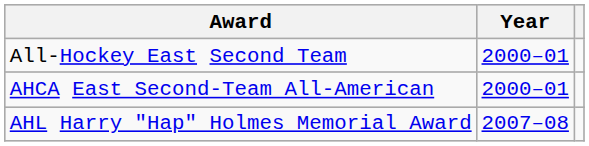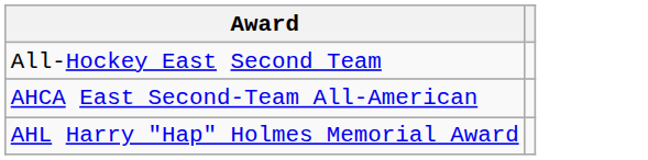 <table class="wikitable">
 <tr>
 <th>Award</th>
-<th>Year</th>
 <th></th>
 </tr>
 <tr>
 <td>All-<a href='#'>Hockey East</a> <a href='#'>Second Team</a></td>
-<td><a href='#'>2000–01</a></td>
 <td></td>
 </tr>
 <tr>
 <td><a href='#'>AHCA</a> <a href='#'>East Second-Team All-American</a></td>
-<td><a href='#'>2000–01</a></td>
 <td></td>
 </tr>
 <tr>
 <td><a href='#'>AHL</a>  <a href='#'>Harry "Hap" Holmes Memorial Award</a></td>
-<td><a href='#'>2007–08</a></td>
 <td></td>
 </tr>
 </table>
